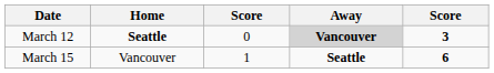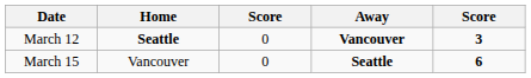 <table class="wikitable" style="text-align:center;">
 <tr>
 <th style="width:6em">Date</th>
 <th style="width:8em">Home</th>
 <th style="width:6em">Score</th>
 <th style="width:8em">Away</th>
 <th style="width:6em">Score</th>
 </tr>
 <tr>
 <td>March 12</td>
 <td><strong>Seattle</strong></td>
 <td>0</td>
-<td style="background: lightgrey;"><strong>Vancouver</strong></td>
+<td><strong>Vancouver</strong></td>
 <td><strong>3</strong></td>
 </tr>
 <tr>
 <td>March 15</td>
 <td>Vancouver</td>
-<td>1</td>
+<td>0</td>
 <td><strong>Seattle</strong></td>
 <td><strong>6</strong></td>
 </tr>
 </table>
